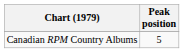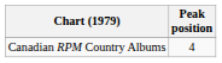 <table class="wikitable">
 <tr>
 <th>Chart (1979)</th>
 <th>Peak<br>position</th>
 </tr>
 <tr>
 </tr>
 <tr>
 </tr>
 <tr>
 <td>Canadian <em>RPM</em> Country Albums</td>
-<td align="center">5</td>
+<td align="center">4</td>
 </tr>
 </table>
